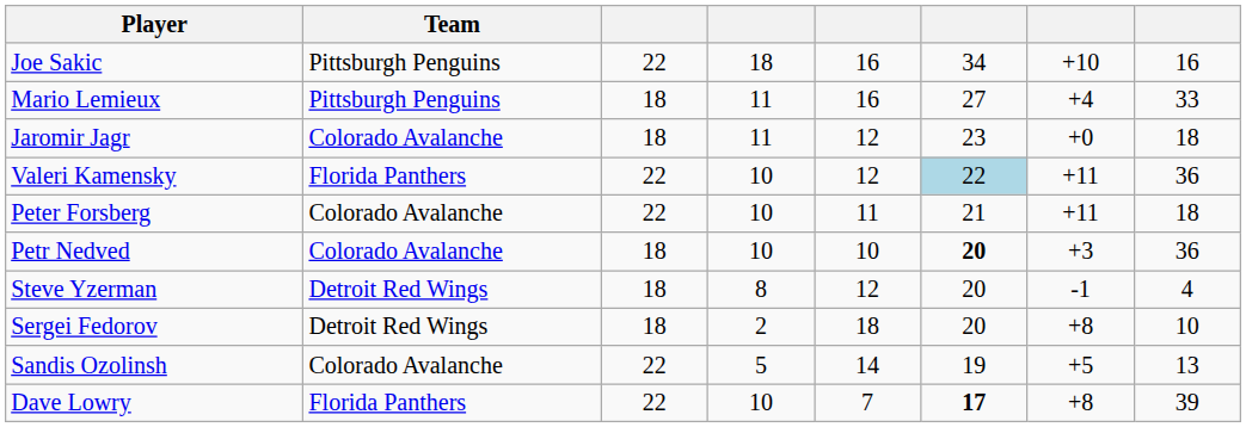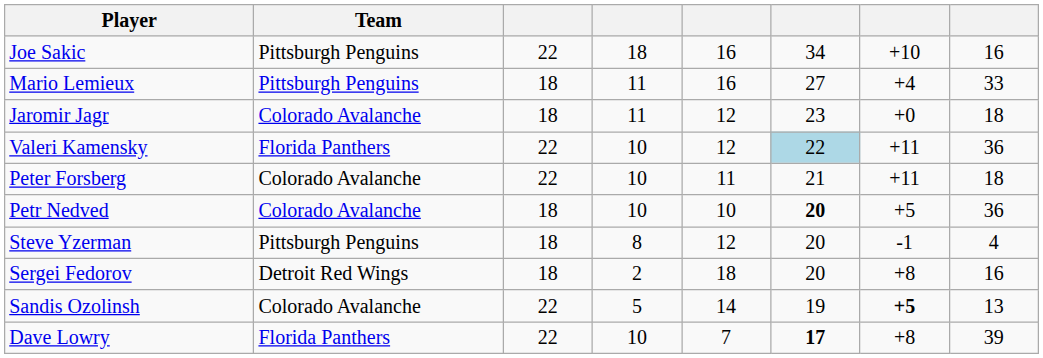 <table style="padding:3px; border-spacing:0; text-align:center;" class="wikitable sortable">
 <tr>
 <th style="width:12em">Player</th>
 <th style="width:12em">Team</th>
 <th style="width:4em"></th>
 <th style="width:4em"></th>
 <th style="width:4em"></th>
 <th style="width:4em"></th>
 <th data-sort-type="number" style="width:4em"></th>
 <th style="width:4em"></th>
 </tr>
 <tr align=center>
 <td align=left><a href='#'>Joe Sakic</a></td>
 <td align=left>Pittsburgh Penguins</td>
 <td>22</td>
 <td>18</td>
 <td>16</td>
 <td>34</td>
 <td>+10</td>
 <td>16</td>
 </tr>
 <tr align=center>
 <td align=left><a href='#'>Mario Lemieux</a></td>
 <td align=left><a href='#'>Pittsburgh Penguins</a></td>
 <td>18</td>
 <td>11</td>
 <td>16</td>
 <td>27</td>
 <td>+4</td>
 <td>33</td>
 </tr>
 <tr align=center>
 <td align=left><a href='#'>Jaromir Jagr</a></td>
 <td align=left><a href='#'>Colorado Avalanche</a></td>
 <td>18</td>
 <td>11</td>
 <td>12</td>
 <td>23</td>
 <td>+0</td>
 <td>18</td>
 </tr>
 <tr align=center>
 <td align=left><a href='#'>Valeri Kamensky</a></td>
 <td align=left><a href='#'>Florida Panthers</a></td>
 <td>22</td>
 <td>10</td>
 <td>12</td>
 <td style="background: lightblue;">22</td>
 <td>+11</td>
 <td>36</td>
 </tr>
 <tr align=center>
 <td align=left><a href='#'>Peter Forsberg</a></td>
 <td align=left>Colorado Avalanche</td>
 <td>22</td>
 <td>10</td>
 <td>11</td>
 <td>21</td>
 <td>+11</td>
 <td>18</td>
 </tr>
 <tr align=center>
 <td align=left><a href='#'>Petr Nedved</a></td>
 <td align=left><a href='#'>Colorado Avalanche</a></td>
 <td>18</td>
 <td>10</td>
 <td>10</td>
 <td><strong>20</strong></td>
-<td>+3</td>
+<td>+5</td>
 <td>36</td>
 </tr>
 <tr align=center>
 <td align=left><a href='#'>Steve Yzerman</a></td>
-<td align=left><a href='#'>Detroit Red Wings</a></td>
+<td align=left>Pittsburgh Penguins</td>
 <td>18</td>
 <td>8</td>
 <td>12</td>
 <td>20</td>
 <td>-1</td>
 <td>4</td>
 </tr>
 <tr align=center>
 <td align=left><a href='#'>Sergei Fedorov</a></td>
 <td align=left>Detroit Red Wings</td>
 <td>18</td>
 <td>2</td>
 <td>18</td>
 <td>20</td>
 <td>+8</td>
-<td>10</td>
+<td>16</td>
 </tr>
 <tr align=center>
 <td align=left><a href='#'>Sandis Ozolinsh</a></td>
 <td align=left>Colorado Avalanche</td>
 <td>22</td>
 <td>5</td>
 <td>14</td>
 <td>19</td>
-<td>+5</td>
+<td><strong>+5</strong></td>
 <td>13</td>
 </tr>
 <tr align=center>
 <td align=left><a href='#'>Dave Lowry</a></td>
 <td align=left><a href='#'>Florida Panthers</a></td>
 <td>22</td>
 <td>10</td>
 <td>7</td>
 <td><strong>17</strong></td>
 <td>+8</td>
 <td>39</td>
 </tr>
 </table>
